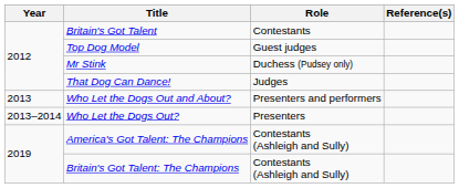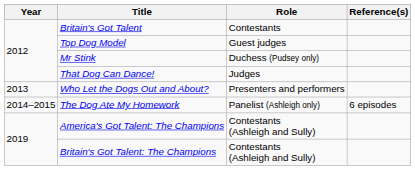 <table class="wikitable">
 <tr style="background:#b0c4de; text-align:center;">
 <th>Year</th>
 <th>Title</th>
 <th>Role</th>
 <th>Reference(s)</th>
 </tr>
 <tr>
 <td rowspan=4>2012</td>
 <td><em><a href='#'>Britain's Got Talent</a></em></td>
 <td>Contestants</td>
 <td></td>
 </tr>
 <tr>
 <td><em><a href='#'>Top Dog Model</a></em></td>
 <td>Guest judges</td>
 <td></td>
 </tr>
 <tr>
 <td><em><a href='#'>Mr Stink</a></em></td>
 <td>Duchess <small>(Pudsey only)</small></td>
 <td></td>
 </tr>
 <tr>
 <td><em><a href='#'>That Dog Can Dance!</a></em></td>
 <td>Judges</td>
 <td></td>
 </tr>
 <tr>
 <td>2013</td>
 <td><em><a href='#'>Who Let the Dogs Out and About?</a></em></td>
 <td>Presenters and performers</td>
 <td></td>
 </tr>
 <tr>
-<td>2013–2014</td>
-<td><em><a href='#'>Who Let the Dogs Out?</a></em></td>
-<td>Presenters</td>
-<td></td>
+<td>2014–2015</td>
+<td><em><a href='#'>The Dog Ate My Homework</a></em></td>
+<td>Panelist <small>(Ashleigh only)</small></td>
+<td>6 episodes</td>
 </tr>
 <tr>
 <td rowspan="2">2019</td>
 <td><em><a href='#'>America's Got Talent: The Champions</a></em></td>
 <td>Contestants<br>(Ashleigh and Sully)</td>
 </tr>
 <tr>
 <td><em><a href='#'>Britain's Got Talent: The Champions</a></em></td>
 <td>Contestants<br>(Ashleigh and Sully)</td>
 <td></td>
 </tr>
 </table>
